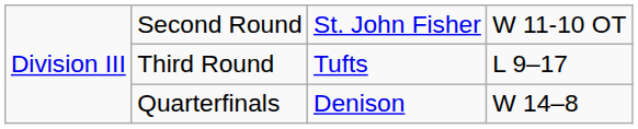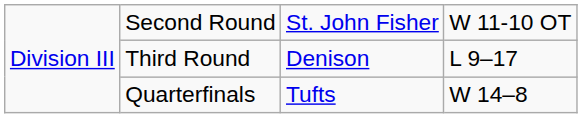 <table class="wikitable">
 <tr>
 <td rowspan="3"><a href='#'>Division III</a></td>
 <td>Second Round</td>
 <td><a href='#'>St. John Fisher</a></td>
 <td>W 11-10 OT</td>
 </tr>
 <tr>
 <td>Third Round</td>
-<td><a href='#'>Tufts</a></td>
+<td><a href='#'>Denison</a></td>
 <td>L 9–17</td>
 </tr>
 <tr>
 <td>Quarterfinals</td>
-<td><a href='#'>Denison</a></td>
+<td><a href='#'>Tufts</a></td>
 <td>W 14–8</td>
 </tr>
 </table>
